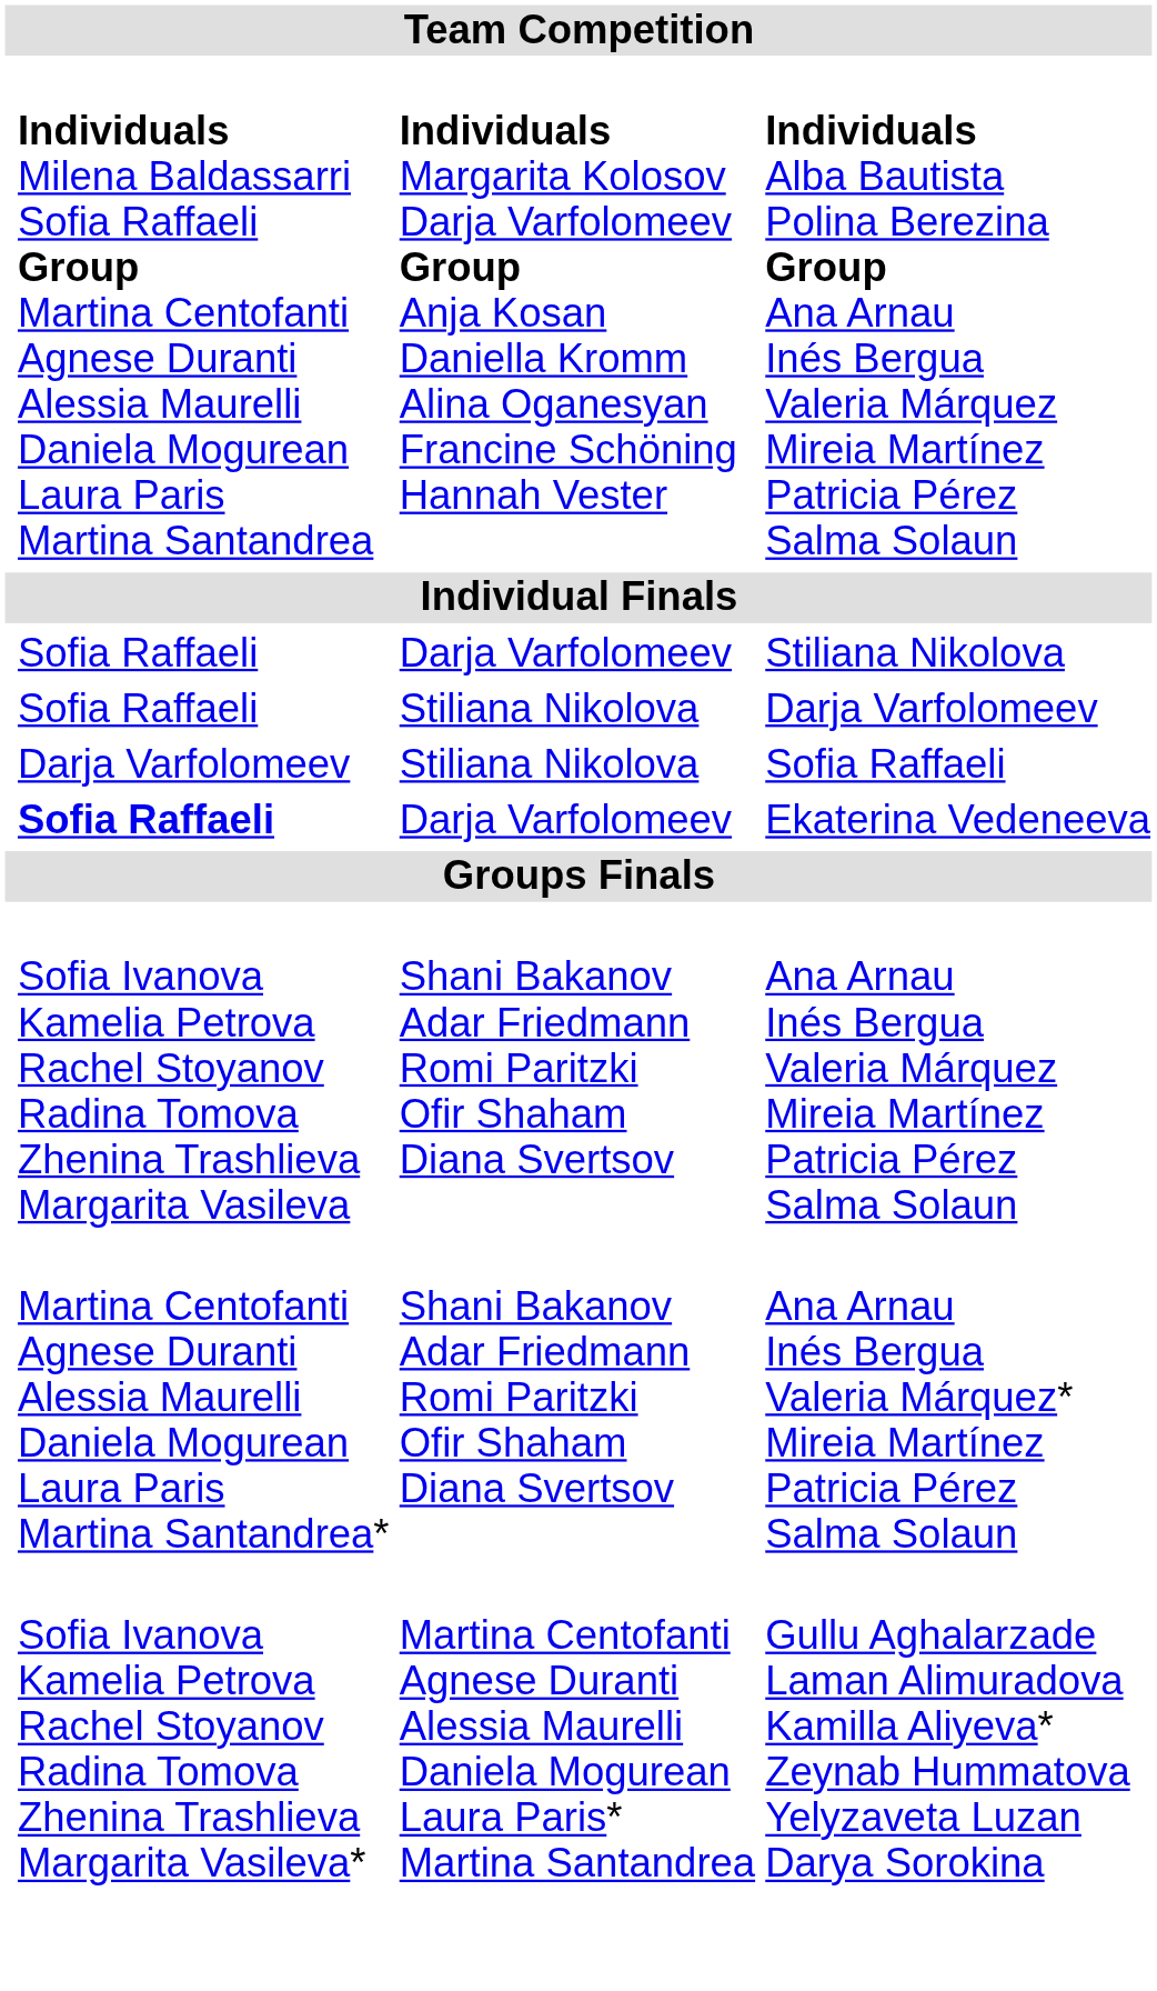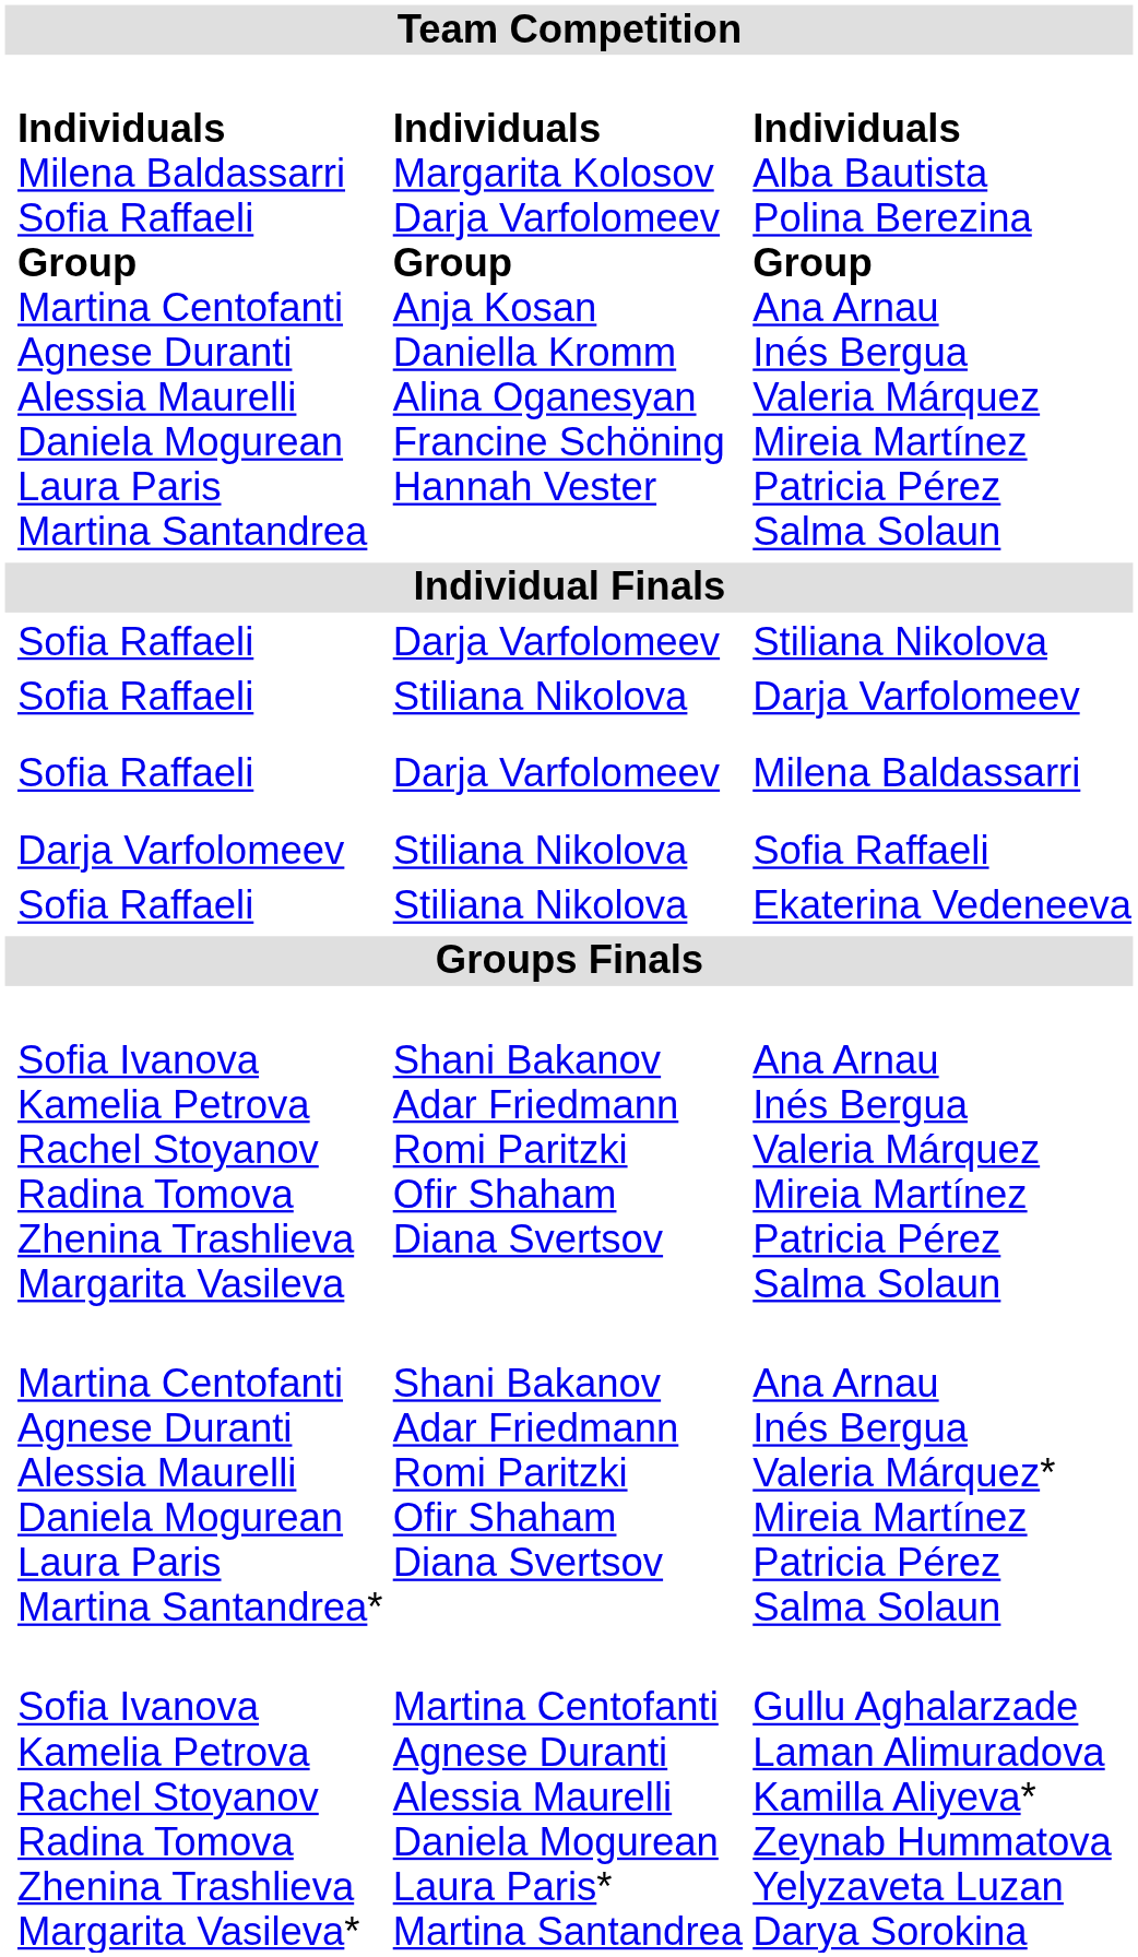 <table>
 <tr bgcolor="#DFDFDF">
 <td colspan="4" align="center"><strong>Team Competition</strong></td>
 </tr>
 <tr>
 <th scope=row style="text-align:left"><br></th>
 <td> <br><strong>Individuals</strong><br><a href='#'>Milena Baldassarri</a><br><a href='#'>Sofia Raffaeli</a><br><strong>Group</strong><br><a href='#'>Martina Centofanti</a><br><a href='#'>Agnese Duranti</a><br><a href='#'>Alessia Maurelli</a><br><a href='#'>Daniela Mogurean</a><br><a href='#'>Laura Paris</a><br><a href='#'>Martina Santandrea</a></td>
 <td valign="top"> <br><strong>Individuals</strong><br><a href='#'>Margarita Kolosov</a><br><a href='#'>Darja Varfolomeev</a><br><strong>Group</strong><br><a href='#'>Anja Kosan</a><br><a href='#'>Daniella Kromm</a><br><a href='#'>Alina Oganesyan</a><br><a href='#'>Francine Schöning</a><br><a href='#'>Hannah Vester</a></td>
 <td> <br><strong>Individuals</strong><br><a href='#'>Alba Bautista</a><br><a href='#'>Polina Berezina</a><br><strong>Group</strong><br><a href='#'>Ana Arnau</a><br><a href='#'>Inés Bergua</a><br><a href='#'>Valeria Márquez</a><br><a href='#'>Mireia Martínez</a><br><a href='#'>Patricia Pérez</a><br><a href='#'>Salma Solaun</a></td>
 </tr>
 <tr bgcolor="#DFDFDF">
 <td colspan="4" align="center"><strong>Individual Finals</strong></td>
 </tr>
 <tr>
 <th scope=row style="text-align:left"><br></th>
 <td> <a href='#'>Sofia Raffaeli</a></td>
 <td> <a href='#'>Darja Varfolomeev</a></td>
 <td> <a href='#'>Stiliana Nikolova</a></td>
 </tr>
 <tr>
 <th scope=row style="text-align:left"><br></th>
 <td> <a href='#'>Sofia Raffaeli</a></td>
 <td> <a href='#'>Stiliana Nikolova</a></td>
 <td> <a href='#'>Darja Varfolomeev</a></td>
 </tr>
 <tr>
+<th scope=row style="text-align:left"><br><br></th>
+<td> <a href='#'>Sofia Raffaeli</a></td>
+<td> <a href='#'>Darja Varfolomeev</a></td>
+<td> <a href='#'>Milena Baldassarri</a></td>
+</tr>
+<tr>
 <th scope=row style="text-align:left"><br></th>
 <td> <a href='#'>Darja Varfolomeev</a></td>
 <td> <a href='#'>Stiliana Nikolova</a></td>
 <td> <a href='#'>Sofia Raffaeli</a></td>
 </tr>
 <tr>
 <th scope=row style="text-align:left"><br></th>
-<td><strong> <a href='#'>Sofia Raffaeli</a></strong></td>
-<td> <a href='#'>Darja Varfolomeev</a></td>
+<td> <a href='#'>Sofia Raffaeli</a></td>
+<td> <a href='#'>Stiliana Nikolova</a></td>
 <td> <a href='#'>Ekaterina Vedeneeva</a></td>
 </tr>
 <tr bgcolor="#DFDFDF">
 <td colspan="4" align="center"><strong>Groups Finals</strong></td>
 </tr>
 <tr>
 <th scope=row style="text-align:left"><br></th>
 <td> <br><a href='#'>Sofia Ivanova</a><br><a href='#'>Kamelia Petrova</a><br><a href='#'>Rachel Stoyanov</a><br><a href='#'>Radina Tomova</a><br><a href='#'>Zhenina Trashlieva</a><br><a href='#'>Margarita Vasileva</a></td>
 <td valign="top"> <br><a href='#'>Shani Bakanov</a><br><a href='#'>Adar Friedmann</a><br><a href='#'>Romi Paritzki</a><br><a href='#'>Ofir Shaham</a><br><a href='#'>Diana Svertsov</a></td>
 <td> <br><a href='#'>Ana Arnau</a><br><a href='#'>Inés Bergua</a><br><a href='#'>Valeria Márquez</a><br><a href='#'>Mireia Martínez</a><br><a href='#'>Patricia Pérez</a><br><a href='#'>Salma Solaun</a></td>
 </tr>
 <tr>
 <th scope=row style="text-align:left"><br></th>
 <td> <br><a href='#'>Martina Centofanti</a><br><a href='#'>Agnese Duranti</a><br><a href='#'>Alessia Maurelli</a><br><a href='#'>Daniela Mogurean</a><br><a href='#'>Laura Paris</a><br><a href='#'>Martina Santandrea</a>*</td>
 <td valign="top"> <br><a href='#'>Shani Bakanov</a><br><a href='#'>Adar Friedmann</a><br><a href='#'>Romi Paritzki</a><br><a href='#'>Ofir Shaham</a><br><a href='#'>Diana Svertsov</a></td>
 <td> <br><a href='#'>Ana Arnau</a><br><a href='#'>Inés Bergua</a><br><a href='#'>Valeria Márquez</a>*<br><a href='#'>Mireia Martínez</a><br><a href='#'>Patricia Pérez</a><br><a href='#'>Salma Solaun</a></td>
 </tr>
 <tr>
 <th scope=row style="text-align:left"><br></th>
 <td> <br><a href='#'>Sofia Ivanova</a><br><a href='#'>Kamelia Petrova</a><br><a href='#'>Rachel Stoyanov</a><br><a href='#'>Radina Tomova</a><br><a href='#'>Zhenina Trashlieva</a><br><a href='#'>Margarita Vasileva</a>*</td>
 <td> <br><a href='#'>Martina Centofanti</a><br><a href='#'>Agnese Duranti</a><br><a href='#'>Alessia Maurelli</a><br><a href='#'>Daniela Mogurean</a><br><a href='#'>Laura Paris</a>*<br><a href='#'>Martina Santandrea</a></td>
 <td> <br><a href='#'>Gullu Aghalarzade</a><br><a href='#'>Laman Alimuradova</a><br><a href='#'>Kamilla Aliyeva</a>*<br><a href='#'>Zeynab Hummatova</a><br><a href='#'>Yelyzaveta Luzan</a><br><a href='#'>Darya Sorokina</a></td>
 </tr>
 </table>
